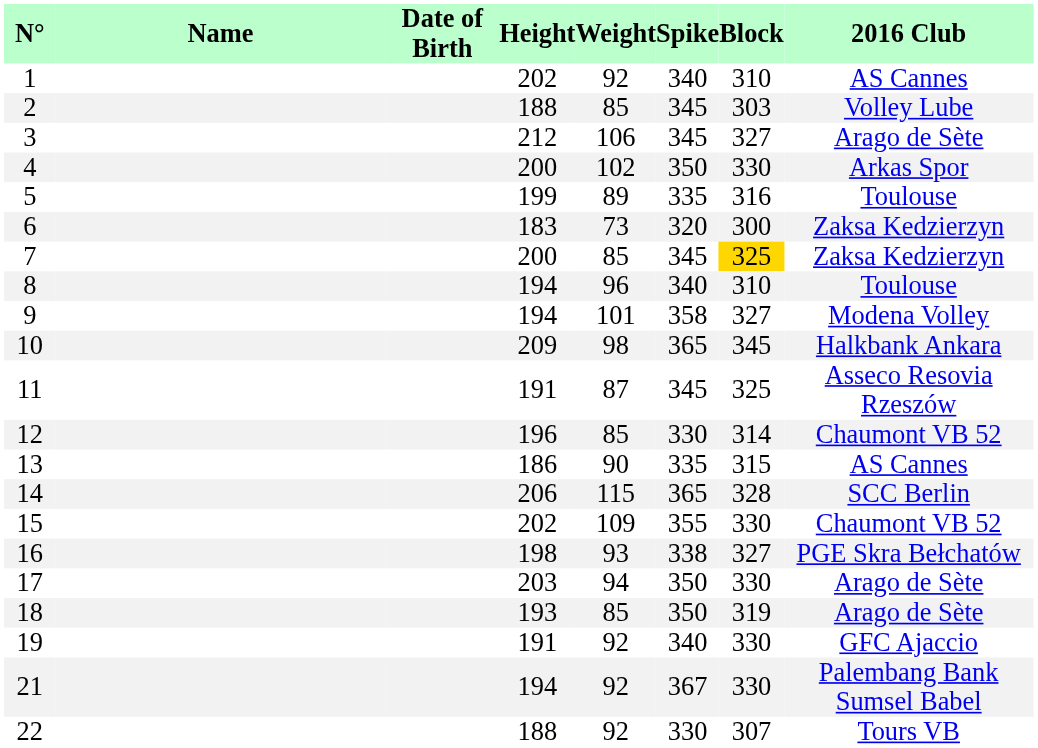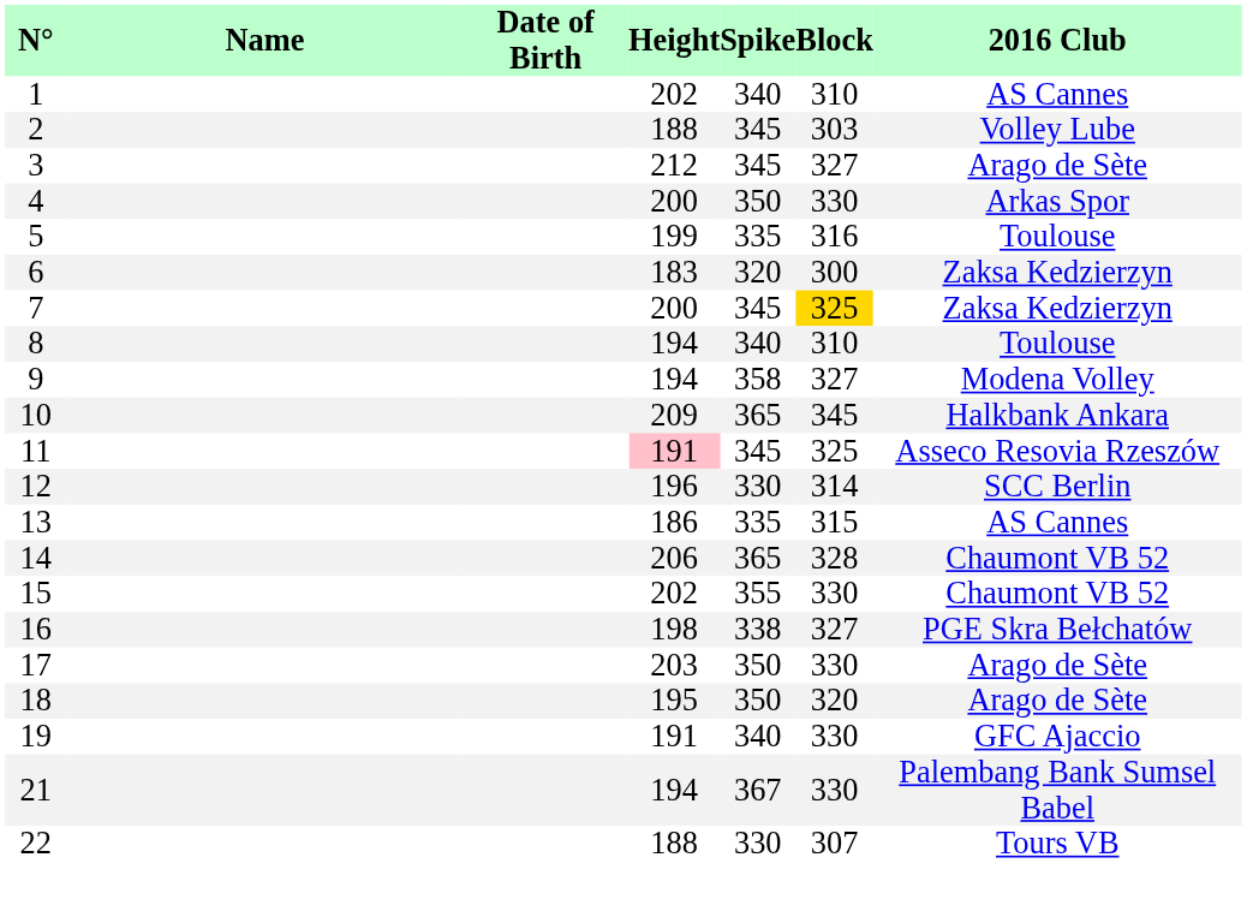 <table style="text-align:center; border:none;" cellpadding=0 cellspacing=0 width=100%>
 <tr style="background: #bbffcc;">
 <th width="5%">N°</th>
 <th width=200px>Name</th>
 <th>Date of Birth</th>
 <th>Height</th>
-<th>Weight</th>
 <th>Spike</th>
 <th>Block</th>
 <th>2016 Club</th>
 </tr>
 <tr>
 <td>1</td>
 <td></td>
 <td></td>
 <td>202</td>
-<td>92</td>
 <td>340</td>
 <td>310</td>
 <td><a href='#'>AS Cannes</a></td>
 </tr>
 <tr bgcolor="#f2f2f2">
 <td>2</td>
 <td></td>
 <td></td>
 <td>188</td>
-<td>85</td>
 <td>345</td>
 <td>303</td>
 <td><a href='#'>Volley Lube</a></td>
 </tr>
 <tr>
 <td>3</td>
 <td></td>
 <td></td>
 <td>212</td>
-<td>106</td>
 <td>345</td>
 <td>327</td>
 <td><a href='#'>Arago de Sète</a></td>
 </tr>
 <tr bgcolor="#f2f2f2">
 <td>4</td>
 <td></td>
 <td></td>
 <td>200</td>
-<td>102</td>
 <td>350</td>
 <td>330</td>
 <td><a href='#'>Arkas Spor</a></td>
 </tr>
 <tr>
 <td>5</td>
 <td></td>
 <td></td>
 <td>199</td>
-<td>89</td>
 <td>335</td>
 <td>316</td>
 <td><a href='#'>Toulouse</a></td>
 </tr>
 <tr bgcolor="#f2f2f2">
 <td>6</td>
 <td></td>
 <td></td>
 <td>183</td>
-<td>73</td>
 <td>320</td>
 <td>300</td>
 <td><a href='#'>Zaksa Kedzierzyn</a></td>
 </tr>
 <tr>
 <td>7</td>
 <td></td>
 <td></td>
 <td>200</td>
-<td>85</td>
 <td>345</td>
 <td style="background: gold;">325</td>
 <td><a href='#'>Zaksa Kedzierzyn</a></td>
 </tr>
 <tr bgcolor="#f2f2f2">
 <td>8</td>
 <td></td>
 <td></td>
 <td>194</td>
-<td>96</td>
 <td>340</td>
 <td>310</td>
 <td><a href='#'>Toulouse</a></td>
 </tr>
 <tr>
 <td>9</td>
 <td></td>
 <td></td>
 <td>194</td>
-<td>101</td>
 <td>358</td>
 <td>327</td>
 <td><a href='#'>Modena Volley</a></td>
 </tr>
 <tr bgcolor="#f2f2f2">
 <td>10</td>
 <td></td>
 <td></td>
 <td>209</td>
-<td>98</td>
 <td>365</td>
 <td>345</td>
 <td><a href='#'>Halkbank Ankara</a></td>
 </tr>
 <tr>
 <td>11</td>
 <td></td>
 <td></td>
-<td>191</td>
-<td>87</td>
+<td style="background: pink;">191</td>
 <td>345</td>
 <td>325</td>
 <td><a href='#'>Asseco Resovia Rzeszów</a></td>
 </tr>
 <tr bgcolor="#f2f2f2">
 <td>12</td>
 <td></td>
 <td></td>
 <td>196</td>
-<td>85</td>
 <td>330</td>
 <td>314</td>
-<td><a href='#'>Chaumont VB 52</a></td>
+<td><a href='#'>SCC Berlin</a></td>
 </tr>
 <tr>
 <td>13</td>
 <td></td>
 <td></td>
 <td>186</td>
-<td>90</td>
 <td>335</td>
 <td>315</td>
 <td><a href='#'>AS Cannes</a></td>
 </tr>
 <tr bgcolor="#f2f2f2">
 <td>14</td>
 <td></td>
 <td></td>
 <td>206</td>
-<td>115</td>
 <td>365</td>
 <td>328</td>
-<td><a href='#'>SCC Berlin</a></td>
+<td><a href='#'>Chaumont VB 52</a></td>
 </tr>
 <tr>
 <td>15</td>
 <td></td>
 <td></td>
 <td>202</td>
-<td>109</td>
 <td>355</td>
 <td>330</td>
 <td><a href='#'>Chaumont VB 52</a></td>
 </tr>
 <tr bgcolor="#f2f2f2">
 <td>16</td>
 <td></td>
 <td></td>
 <td>198</td>
-<td>93</td>
 <td>338</td>
 <td>327</td>
 <td><a href='#'>PGE Skra Bełchatów</a></td>
 </tr>
 <tr>
 <td>17</td>
 <td></td>
 <td></td>
 <td>203</td>
-<td>94</td>
 <td>350</td>
 <td>330</td>
 <td><a href='#'>Arago de Sète</a></td>
 </tr>
 <tr bgcolor="#f2f2f2">
 <td>18</td>
 <td></td>
 <td></td>
-<td>193</td>
-<td>85</td>
+<td>195</td>
 <td>350</td>
-<td>319</td>
+<td>320</td>
 <td><a href='#'>Arago de Sète</a></td>
 </tr>
 <tr>
 <td>19</td>
 <td></td>
 <td></td>
 <td>191</td>
-<td>92</td>
 <td>340</td>
 <td>330</td>
 <td><a href='#'>GFC Ajaccio</a></td>
 </tr>
 <tr bgcolor="#f2f2f2">
 <td>21</td>
 <td></td>
 <td></td>
 <td>194</td>
-<td>92</td>
 <td>367</td>
 <td>330</td>
 <td><a href='#'>Palembang Bank Sumsel Babel</a></td>
 </tr>
 <tr>
 <td>22</td>
 <td></td>
 <td></td>
 <td>188</td>
-<td>92</td>
 <td>330</td>
 <td>307</td>
 <td><a href='#'>Tours VB</a></td>
 </tr>
 </table>
